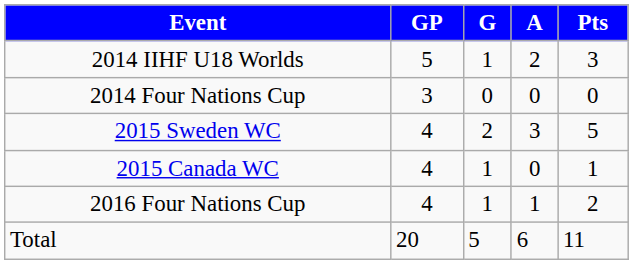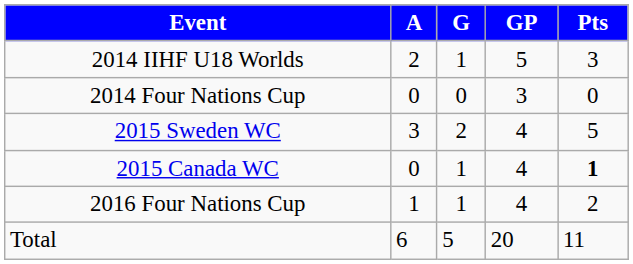 <table class="wikitable" style="width:70%;">
 <tr style="text-align:center; background:blue; color:#fff;">
 <td><strong>Event</strong></td>
+<td><strong>A</strong></td>
+<td><strong>G</strong></td>
 <td><strong>GP</strong></td>
-<td><strong>G</strong></td>
-<td><strong>A</strong></td>
 <td><strong>Pts</strong></td>
 </tr>
 <tr style="text-align:center;" bgcolor="">
 <td>2014 IIHF U18 Worlds</td>
+<td>2</td>
+<td>1</td>
 <td>5</td>
-<td>1</td>
-<td>2</td>
 <td>3</td>
 </tr>
 <tr style="text-align:center;" bgcolor="">
 <td>2014 Four Nations Cup</td>
-<td>3</td>
 <td>0</td>
 <td>0</td>
+<td>3</td>
 <td>0</td>
 </tr>
 <tr style="text-align:center;" bgcolor="">
 <td><a href='#'>2015 Sweden WC</a></td>
+<td>3</td>
+<td>2</td>
 <td>4</td>
-<td>2</td>
-<td>3</td>
 <td>5</td>
 </tr>
 <tr style="text-align:center;" bgcolor="">
 <td><a href='#'>2015 Canada WC</a></td>
-<td>4</td>
-<td>1</td>
 <td>0</td>
 <td>1</td>
+<td>4</td>
+<td><strong>1</strong></td>
 </tr>
 <tr style="text-align:center;" bgcolor="">
 <td>2016 Four Nations Cup</td>
-<td>4</td>
 <td>1</td>
 <td>1</td>
+<td>4</td>
 <td>2</td>
 </tr>
 <tr>
 <td>Total</td>
+<td>6</td>
+<td>5</td>
 <td>20</td>
-<td>5</td>
-<td>6</td>
 <td>11</td>
 </tr>
 </table>
